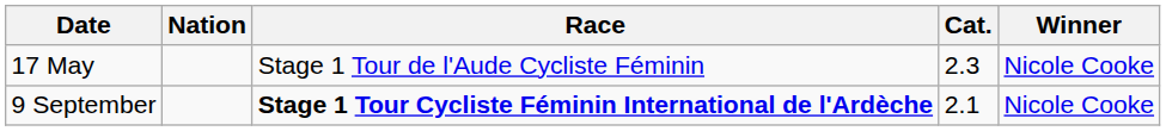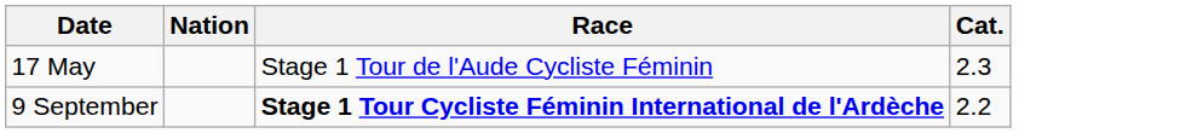 <table class="wikitable sortable">
 <tr>
 <th>Date</th>
 <th>Nation</th>
 <th>Race</th>
 <th>Cat.</th>
-<th>Winner</th>
 </tr>
 <tr>
 <td>17 May</td>
 <td></td>
 <td>Stage 1 <a href='#'>Tour de l'Aude Cycliste Féminin</a></td>
 <td>2.3</td>
-<td><a href='#'>Nicole Cooke</a></td>
 </tr>
 <tr>
 <td>9 September</td>
 <td></td>
 <td><strong>Stage 1 <a href='#'>Tour Cycliste Féminin International de l'Ardèche</a></strong></td>
-<td>2.1</td>
-<td><a href='#'>Nicole Cooke</a></td>
+<td>2.2</td>
 </tr>
 </table>
